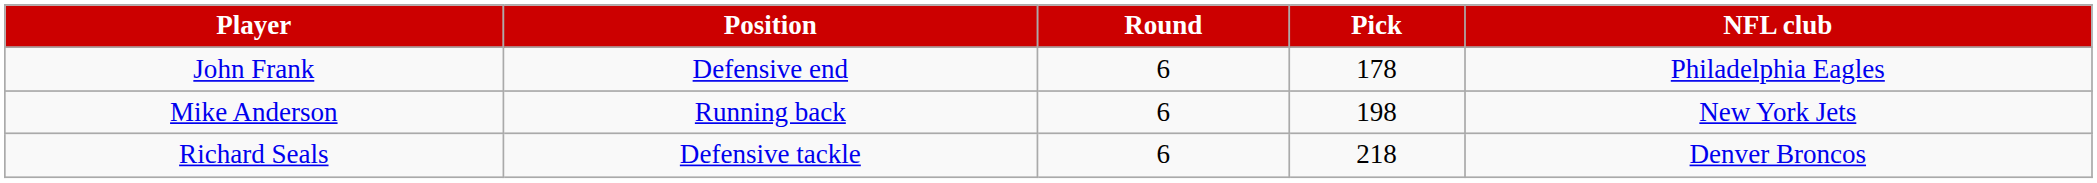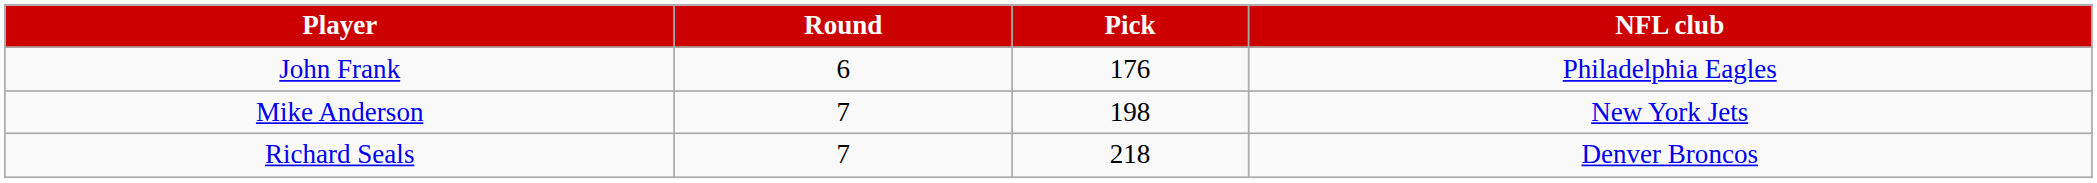 <table class="wikitable" width="78%">
 <tr align="center" style="background:#CC0000; color:white">
 <td><strong>Player</strong></td>
-<td><strong>Position</strong></td>
 <td><strong>Round</strong></td>
 <td><strong>Pick</strong></td>
 <td><strong>NFL club</strong></td>
 </tr>
 <tr align="center">
 <td><a href='#'>John Frank</a></td>
-<td><a href='#'>Defensive end</a></td>
 <td>6</td>
-<td>178</td>
+<td>176</td>
 <td><a href='#'>Philadelphia Eagles</a></td>
 </tr>
 <tr align="center">
 <td><a href='#'>Mike Anderson</a></td>
-<td><a href='#'>Running back</a></td>
-<td>6</td>
+<td>7</td>
 <td>198</td>
 <td><a href='#'>New York Jets</a></td>
 </tr>
 <tr align="center">
 <td><a href='#'>Richard Seals</a></td>
-<td><a href='#'>Defensive tackle</a></td>
-<td>6</td>
+<td>7</td>
 <td>218</td>
 <td><a href='#'>Denver Broncos</a></td>
 </tr>
 </table>
